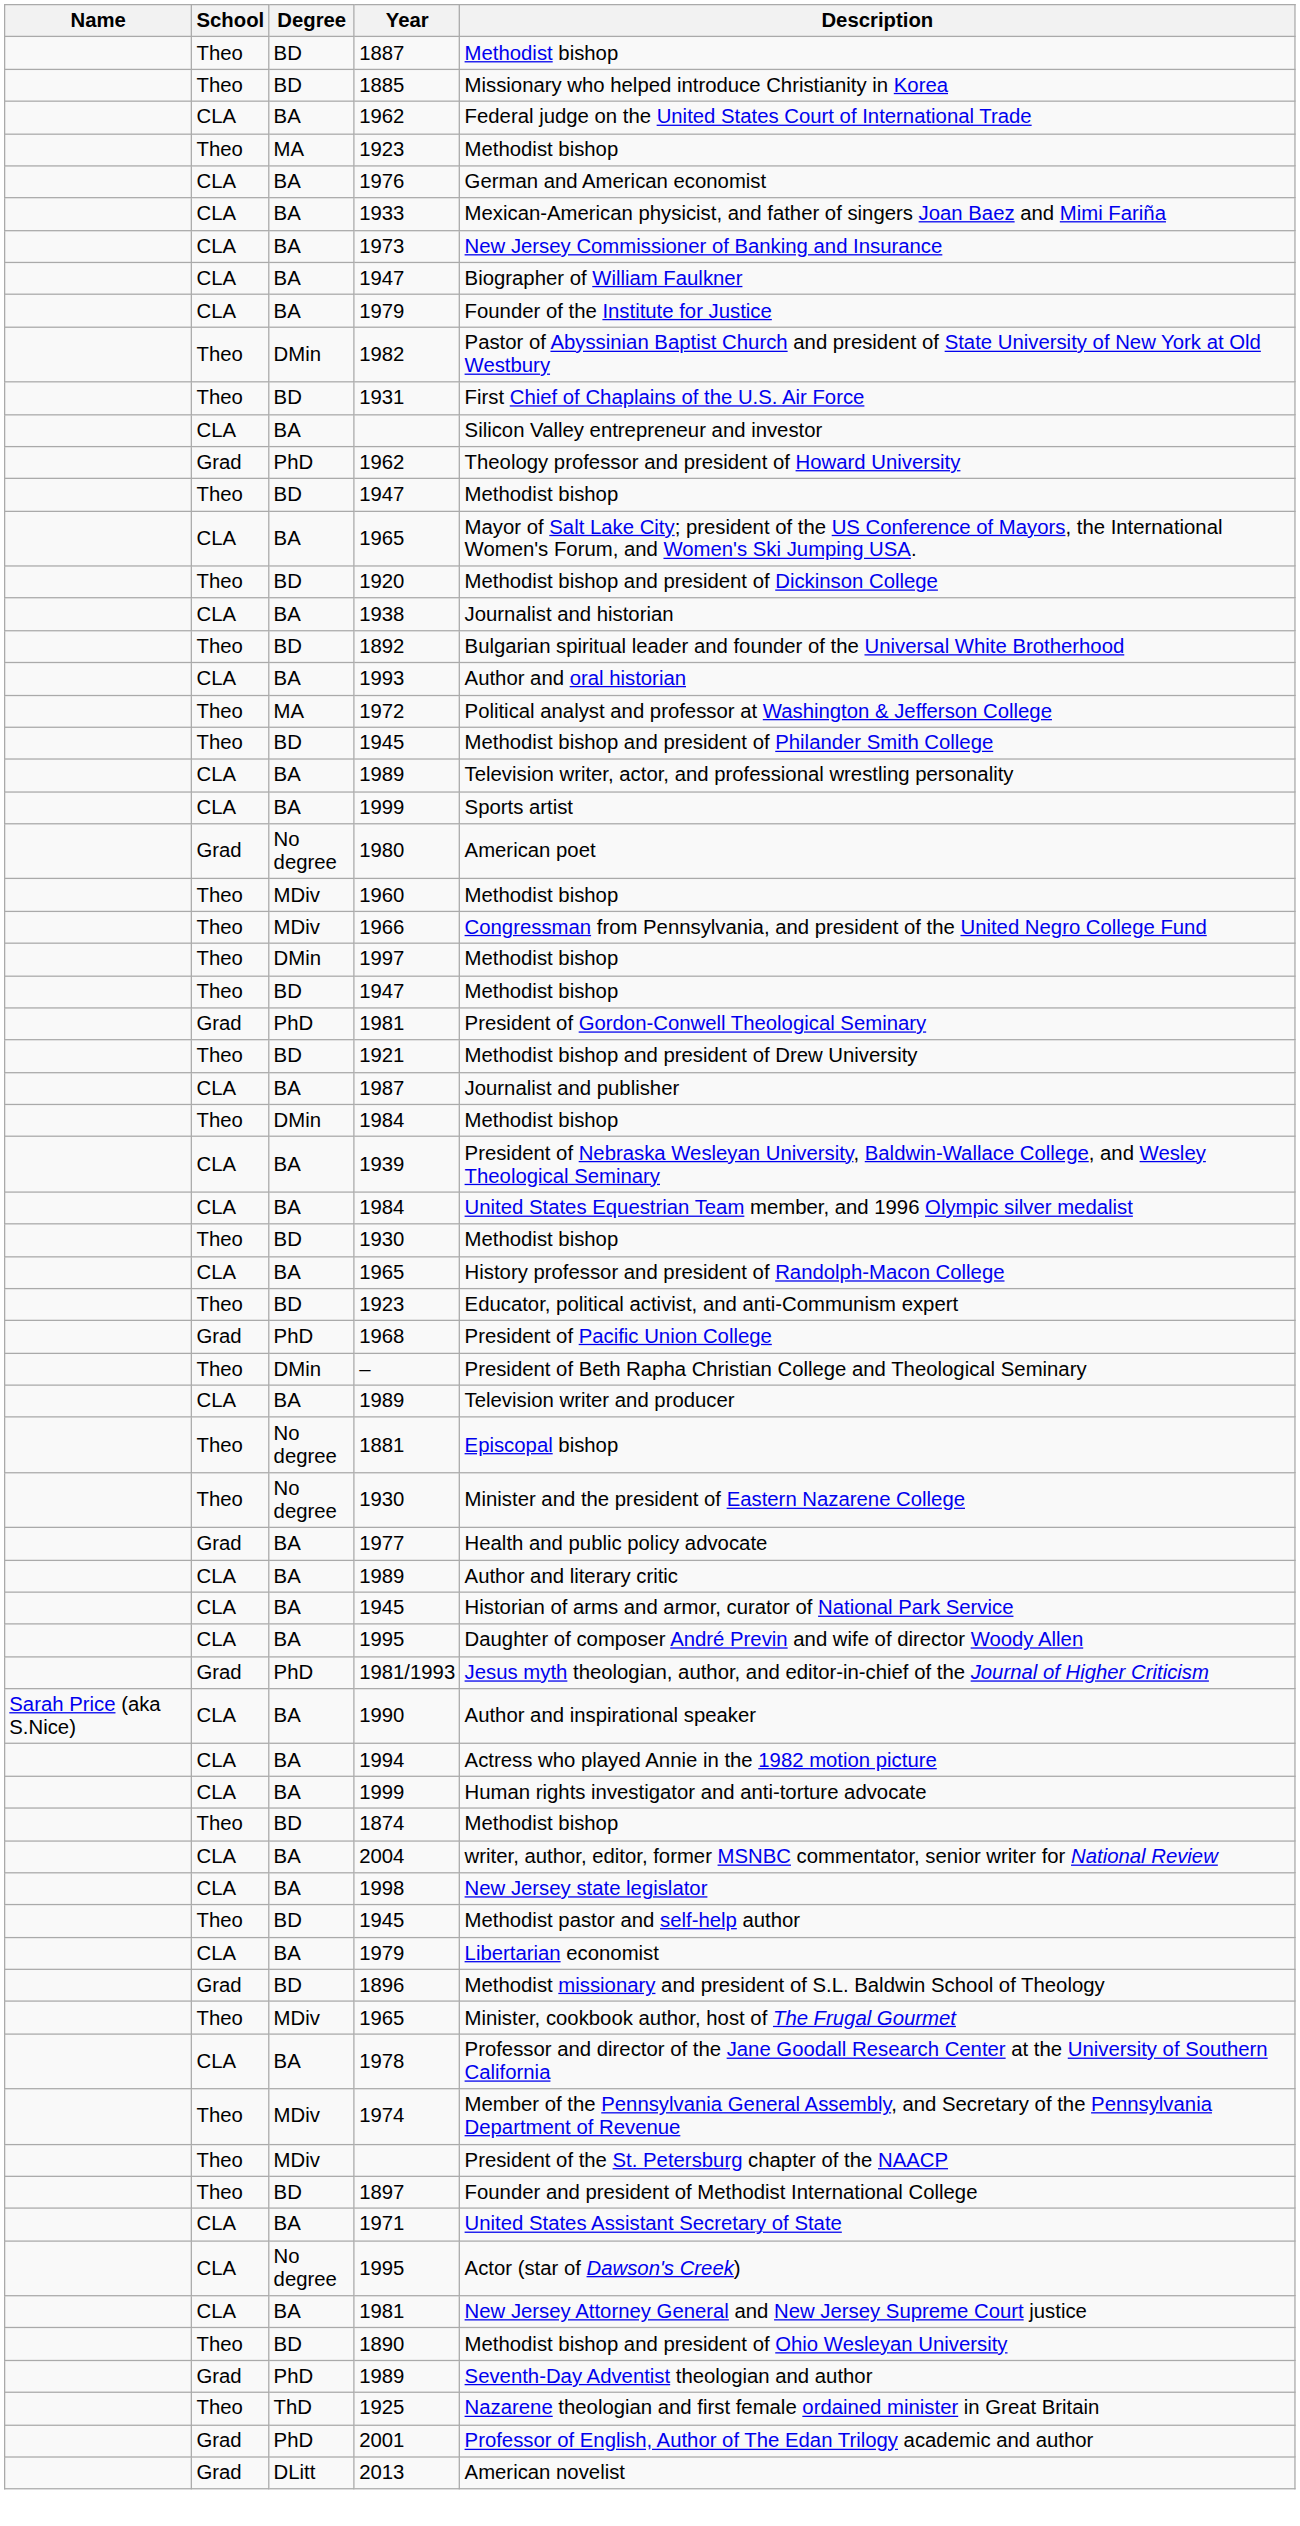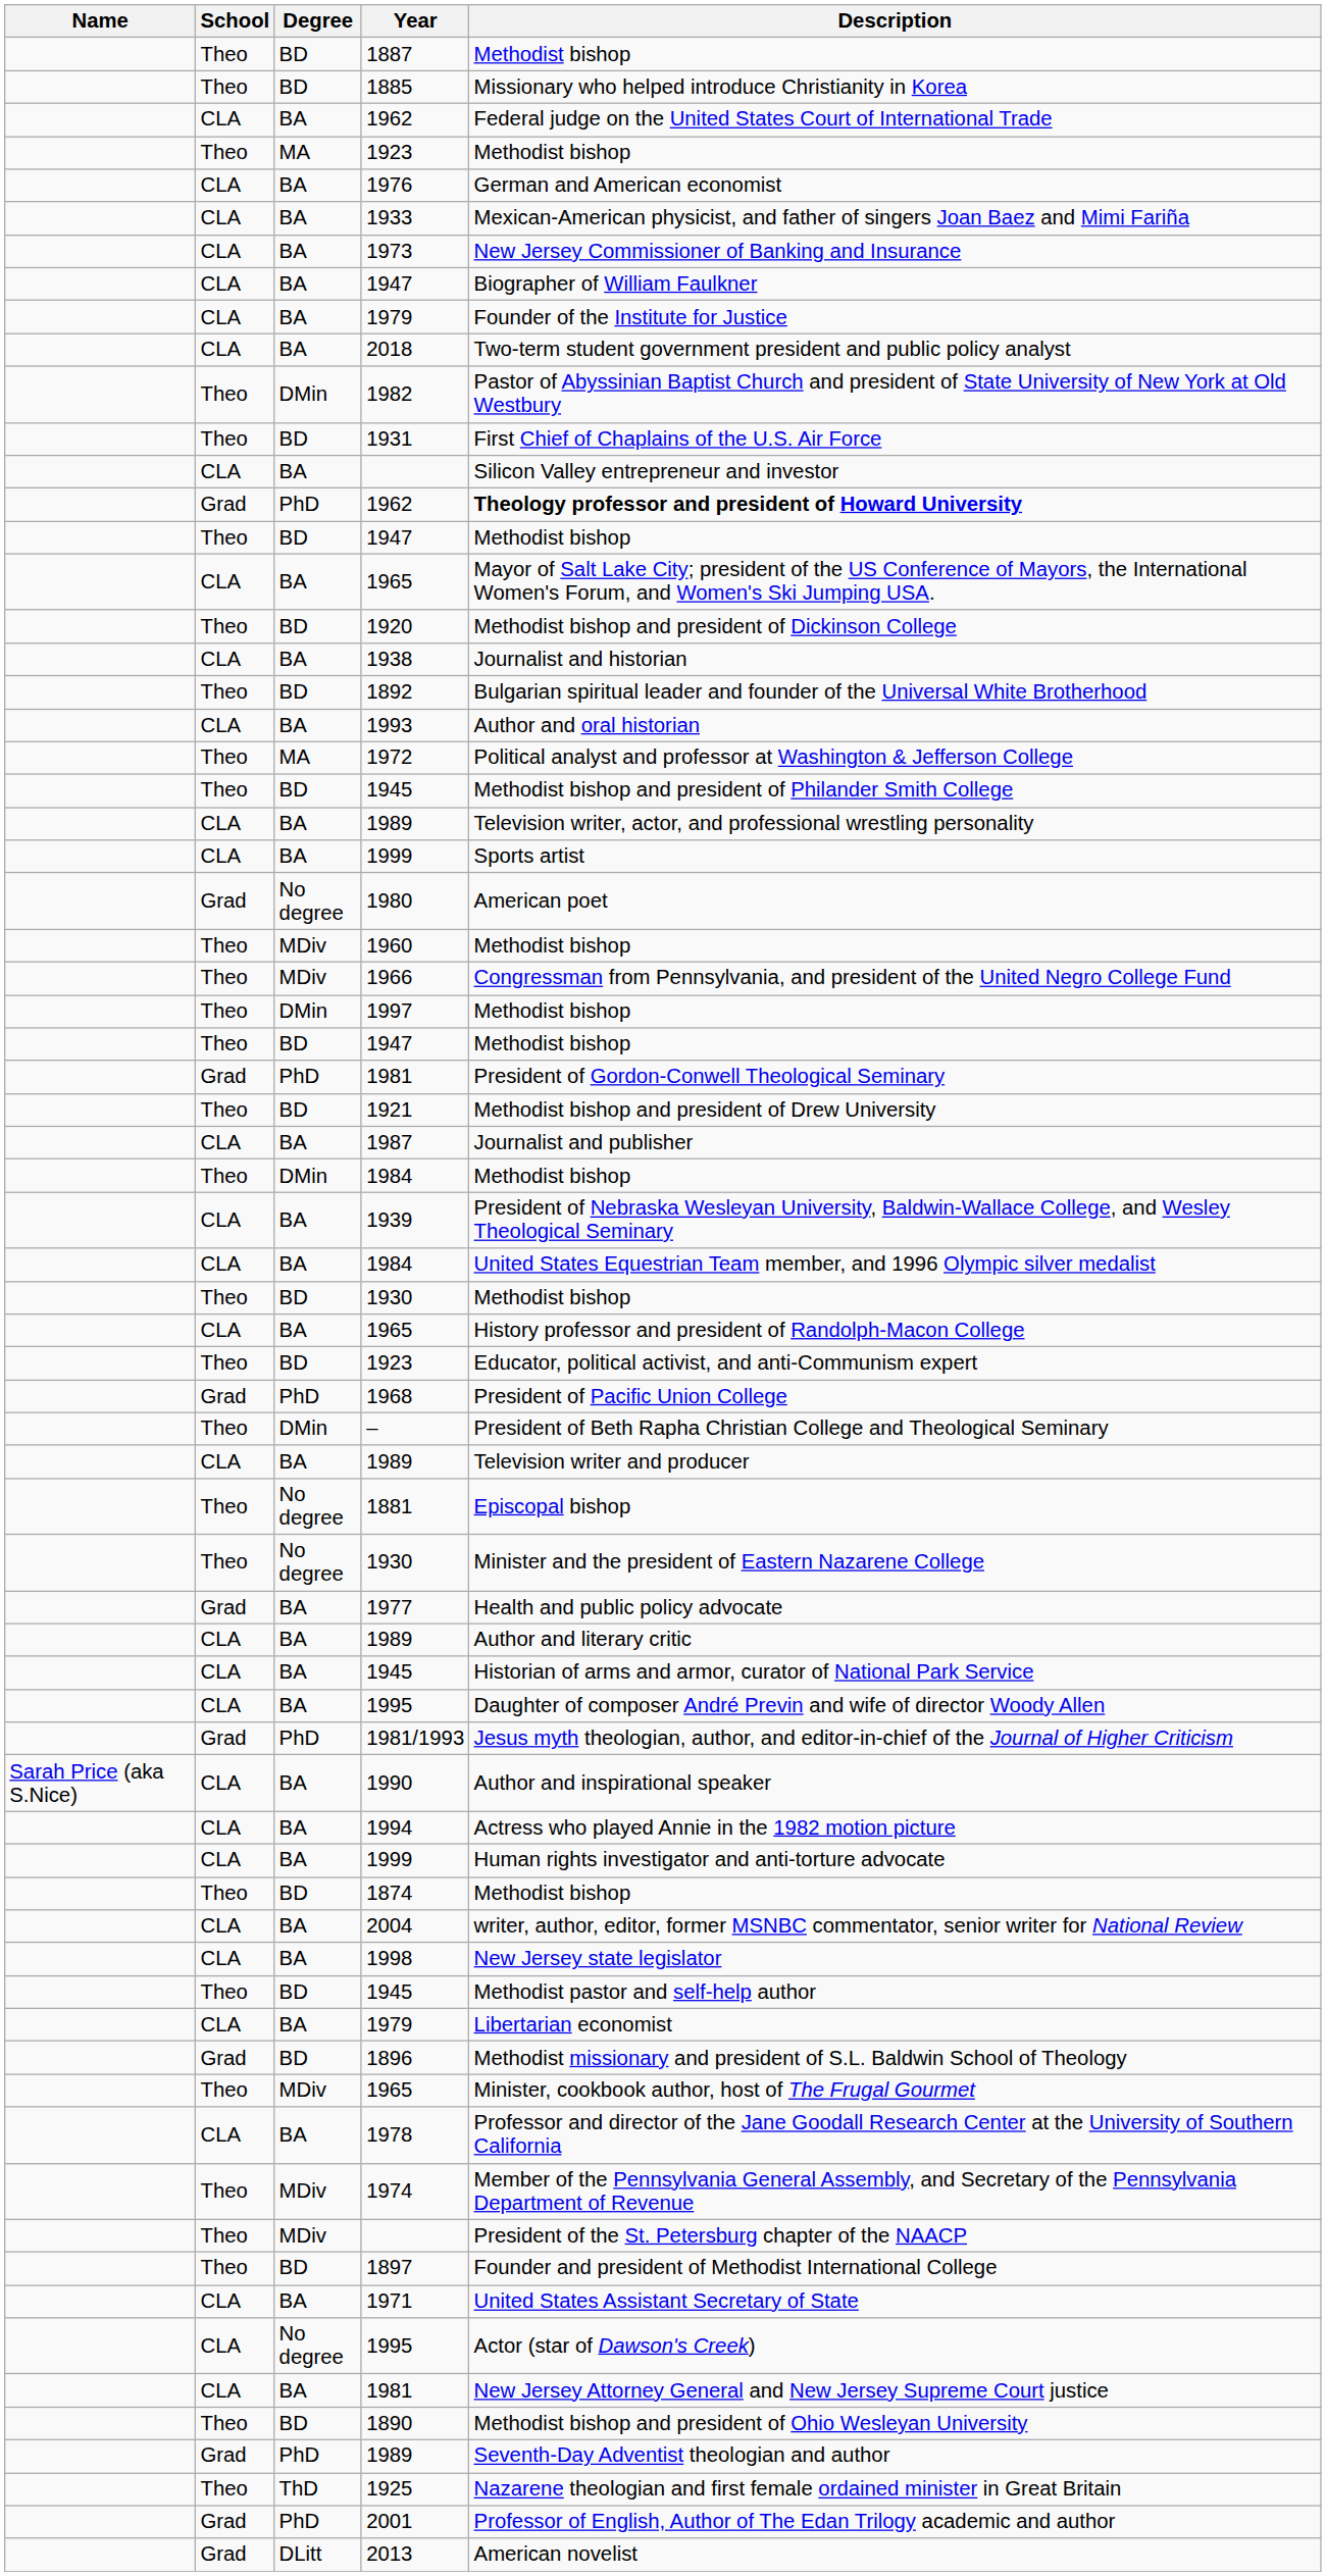 <table class="wikitable sortable">
 <tr>
 <th width=140>Name</th>
 <th width=50>School</th>
 <th width=60>Degree</th>
 <th width=50>Year</th>
 <th width=650>Description</th>
 </tr>
 <tr>
 <td></td>
 <td>Theo</td>
 <td>BD</td>
 <td>1887</td>
 <td><a href='#'>Methodist</a> bishop</td>
 </tr>
 <tr>
 <td></td>
 <td>Theo</td>
 <td>BD</td>
 <td>1885</td>
 <td>Missionary who helped introduce Christianity in <a href='#'>Korea</a></td>
 </tr>
 <tr>
 <td></td>
 <td>CLA</td>
 <td>BA</td>
 <td>1962</td>
 <td>Federal judge on the <a href='#'>United States Court of International Trade</a></td>
 </tr>
 <tr>
 <td></td>
 <td>Theo</td>
 <td>MA</td>
 <td>1923</td>
 <td>Methodist bishop</td>
 </tr>
 <tr>
 <td></td>
 <td>CLA</td>
 <td>BA</td>
 <td>1976</td>
 <td>German and American economist</td>
 </tr>
 <tr>
 <td></td>
 <td>CLA</td>
 <td>BA</td>
 <td>1933</td>
 <td>Mexican-American physicist, and father of singers <a href='#'>Joan Baez</a> and <a href='#'>Mimi Fariña</a></td>
 </tr>
 <tr>
 <td></td>
 <td>CLA</td>
 <td>BA</td>
 <td>1973</td>
 <td><a href='#'>New Jersey Commissioner of Banking and Insurance</a></td>
 </tr>
 <tr>
 <td></td>
 <td>CLA</td>
 <td>BA</td>
 <td>1947</td>
 <td>Biographer of <a href='#'>William Faulkner</a></td>
 </tr>
 <tr>
 <td></td>
 <td>CLA</td>
 <td>BA</td>
 <td>1979</td>
 <td>Founder of the <a href='#'>Institute for Justice</a></td>
 </tr>
 <tr>
 <td></td>
+<td>CLA</td>
+<td>BA</td>
+<td>2018</td>
+<td>Two-term student government president and public policy analyst</td>
+</tr>
+<tr>
+<td></td>
 <td>Theo</td>
 <td>DMin</td>
 <td>1982</td>
 <td>Pastor of <a href='#'>Abyssinian Baptist Church</a> and president of <a href='#'>State University of New York at Old Westbury</a></td>
 </tr>
 <tr>
 <td></td>
 <td>Theo</td>
 <td>BD</td>
 <td>1931</td>
 <td>First <a href='#'>Chief of Chaplains of the U.S. Air Force</a></td>
 </tr>
 <tr>
 <td></td>
 <td>CLA</td>
 <td>BA</td>
 <td></td>
 <td>Silicon Valley entrepreneur and investor</td>
 </tr>
 <tr>
 <td></td>
 <td>Grad</td>
 <td>PhD</td>
 <td>1962</td>
-<td>Theology professor and president of <a href='#'>Howard University</a></td>
+<td><strong>Theology professor and president of <a href='#'>Howard University</a></strong></td>
 </tr>
 <tr>
 <td></td>
 <td>Theo</td>
 <td>BD</td>
 <td>1947</td>
 <td>Methodist bishop</td>
 </tr>
 <tr>
 <td></td>
 <td>CLA</td>
 <td>BA</td>
 <td>1965</td>
 <td>Mayor of <a href='#'>Salt Lake City</a>; president of the <a href='#'>US Conference of Mayors</a>, the International Women's Forum, and <a href='#'>Women's Ski Jumping USA</a>.</td>
 </tr>
 <tr>
 <td></td>
 <td>Theo</td>
 <td>BD</td>
 <td>1920</td>
 <td>Methodist bishop and president of <a href='#'>Dickinson College</a></td>
 </tr>
 <tr>
 <td></td>
 <td>CLA</td>
 <td>BA</td>
 <td>1938</td>
 <td>Journalist and historian</td>
 </tr>
 <tr>
 <td></td>
 <td>Theo</td>
 <td>BD</td>
 <td>1892</td>
 <td>Bulgarian spiritual leader and founder of the <a href='#'>Universal White Brotherhood</a></td>
 </tr>
 <tr>
 <td></td>
 <td>CLA</td>
 <td>BA</td>
 <td>1993</td>
 <td>Author and <a href='#'>oral historian</a></td>
 </tr>
 <tr>
 <td></td>
 <td>Theo</td>
 <td>MA</td>
 <td>1972</td>
 <td>Political analyst and professor at <a href='#'>Washington & Jefferson College</a></td>
 </tr>
 <tr>
 <td></td>
 <td>Theo</td>
 <td>BD</td>
 <td>1945</td>
 <td>Methodist bishop and president of <a href='#'>Philander Smith College</a></td>
 </tr>
 <tr>
 <td></td>
 <td>CLA</td>
 <td>BA</td>
 <td>1989</td>
 <td>Television writer, actor, and professional wrestling personality</td>
 </tr>
 <tr>
 <td></td>
 <td>CLA</td>
 <td>BA</td>
 <td>1999</td>
 <td>Sports artist</td>
 </tr>
 <tr>
 <td></td>
 <td>Grad</td>
 <td>No degree</td>
 <td>1980</td>
 <td>American poet</td>
 </tr>
 <tr>
 <td></td>
 <td>Theo</td>
 <td>MDiv</td>
 <td>1960</td>
 <td>Methodist bishop</td>
 </tr>
 <tr>
 <td></td>
 <td>Theo</td>
 <td>MDiv</td>
 <td>1966</td>
 <td><a href='#'>Congressman</a> from Pennsylvania, and president of the <a href='#'>United Negro College Fund</a></td>
 </tr>
 <tr>
 <td></td>
 <td>Theo</td>
 <td>DMin</td>
 <td>1997</td>
 <td>Methodist bishop</td>
 </tr>
 <tr>
 <td></td>
 <td>Theo</td>
 <td>BD</td>
 <td>1947</td>
 <td>Methodist bishop</td>
 </tr>
 <tr>
 <td></td>
 <td>Grad</td>
 <td>PhD</td>
 <td>1981</td>
 <td>President of <a href='#'>Gordon-Conwell Theological Seminary</a></td>
 </tr>
 <tr>
 <td></td>
 <td>Theo</td>
 <td>BD</td>
 <td>1921</td>
 <td>Methodist bishop and president of Drew University</td>
 </tr>
 <tr>
 <td></td>
 <td>CLA</td>
 <td>BA</td>
 <td>1987</td>
 <td>Journalist and publisher</td>
 </tr>
 <tr>
 <td></td>
 <td>Theo</td>
 <td>DMin</td>
 <td>1984</td>
 <td>Methodist bishop</td>
 </tr>
 <tr>
 <td></td>
 <td>CLA</td>
 <td>BA</td>
 <td>1939</td>
 <td>President of <a href='#'>Nebraska Wesleyan University</a>, <a href='#'>Baldwin-Wallace College</a>, and <a href='#'>Wesley Theological Seminary</a></td>
 </tr>
 <tr>
 <td></td>
 <td>CLA</td>
 <td>BA</td>
 <td>1984</td>
 <td><a href='#'>United States Equestrian Team</a> member, and 1996 <a href='#'>Olympic silver medalist</a></td>
 </tr>
 <tr>
 <td></td>
 <td>Theo</td>
 <td>BD</td>
 <td>1930</td>
 <td>Methodist bishop</td>
 </tr>
 <tr>
 <td></td>
 <td>CLA</td>
 <td>BA</td>
 <td>1965</td>
 <td>History professor and president of <a href='#'>Randolph-Macon College</a></td>
 </tr>
 <tr>
 <td></td>
 <td>Theo</td>
 <td>BD</td>
 <td>1923</td>
 <td>Educator, political activist, and anti-Communism expert</td>
 </tr>
 <tr>
 <td></td>
 <td>Grad</td>
 <td>PhD</td>
 <td>1968</td>
 <td>President of <a href='#'>Pacific Union College</a></td>
 </tr>
 <tr>
 <td></td>
 <td>Theo</td>
 <td>DMin</td>
 <td>–</td>
 <td>President of Beth Rapha Christian College and Theological Seminary</td>
 </tr>
 <tr>
 <td></td>
 <td>CLA</td>
 <td>BA</td>
 <td>1989</td>
 <td>Television writer and producer</td>
 </tr>
 <tr>
 <td></td>
 <td>Theo</td>
 <td>No degree</td>
 <td>1881</td>
 <td><a href='#'>Episcopal</a> bishop</td>
 </tr>
 <tr>
 <td></td>
 <td>Theo</td>
 <td>No degree</td>
 <td>1930</td>
 <td>Minister and the president of <a href='#'>Eastern Nazarene College</a></td>
 </tr>
 <tr>
 <td></td>
 <td>Grad</td>
 <td>BA</td>
 <td>1977</td>
 <td>Health and public policy advocate</td>
 </tr>
 <tr>
 <td></td>
 <td>CLA</td>
 <td>BA</td>
 <td>1989</td>
 <td>Author and literary critic</td>
 </tr>
 <tr>
 <td></td>
 <td>CLA</td>
 <td>BA</td>
 <td>1945</td>
 <td>Historian of arms and armor, curator of <a href='#'>National Park Service</a></td>
 </tr>
 <tr>
 <td></td>
 <td>CLA</td>
 <td>BA</td>
 <td>1995</td>
 <td>Daughter of composer <a href='#'>André Previn</a> and wife of director <a href='#'>Woody Allen</a></td>
 </tr>
 <tr>
 <td></td>
 <td>Grad</td>
 <td>PhD</td>
 <td>1981/1993</td>
 <td><a href='#'>Jesus myth</a> theologian, author, and editor-in-chief of the <em><a href='#'>Journal of Higher Criticism</a></em></td>
 </tr>
 <tr>
 <td><a href='#'>Sarah Price</a> (aka S.Nice)</td>
 <td>CLA</td>
 <td>BA</td>
 <td>1990</td>
 <td>Author and inspirational speaker</td>
 </tr>
 <tr>
 <td></td>
 <td>CLA</td>
 <td>BA</td>
 <td>1994</td>
 <td>Actress who played Annie in the <a href='#'>1982 motion picture</a></td>
 </tr>
 <tr>
 <td></td>
 <td>CLA</td>
 <td>BA</td>
 <td>1999</td>
 <td>Human rights investigator and anti-torture advocate</td>
 </tr>
 <tr>
 <td></td>
 <td>Theo</td>
 <td>BD</td>
 <td>1874</td>
 <td>Methodist bishop</td>
 </tr>
 <tr>
 <td></td>
 <td>CLA</td>
 <td>BA</td>
 <td>2004</td>
 <td>writer, author, editor, former <a href='#'>MSNBC</a> commentator, senior writer for <em><a href='#'>National Review</a></em></td>
 </tr>
 <tr>
 <td></td>
 <td>CLA</td>
 <td>BA</td>
 <td>1998</td>
 <td><a href='#'>New Jersey state legislator</a></td>
 </tr>
 <tr>
 <td></td>
 <td>Theo</td>
 <td>BD</td>
 <td>1945</td>
 <td>Methodist pastor and <a href='#'>self-help</a> author</td>
 </tr>
 <tr>
 <td></td>
 <td>CLA</td>
 <td>BA</td>
 <td>1979</td>
 <td><a href='#'>Libertarian</a> economist</td>
 </tr>
 <tr>
 <td></td>
 <td>Grad</td>
 <td>BD</td>
 <td>1896</td>
 <td>Methodist <a href='#'>missionary</a> and president of S.L. Baldwin School of Theology</td>
 </tr>
 <tr>
 <td></td>
 <td>Theo</td>
 <td>MDiv</td>
 <td>1965</td>
 <td>Minister, cookbook author, host of <em><a href='#'>The Frugal Gourmet</a></em></td>
 </tr>
 <tr>
 <td></td>
 <td>CLA</td>
 <td>BA</td>
 <td>1978</td>
 <td>Professor and director of the <a href='#'>Jane Goodall Research Center</a> at the <a href='#'>University of Southern California</a></td>
 </tr>
 <tr>
 <td></td>
 <td>Theo</td>
 <td>MDiv</td>
 <td>1974</td>
 <td>Member of the <a href='#'>Pennsylvania General Assembly</a>, and Secretary of the <a href='#'>Pennsylvania Department of Revenue</a></td>
 </tr>
 <tr>
 <td></td>
 <td>Theo</td>
 <td>MDiv</td>
 <td></td>
 <td>President of the <a href='#'>St. Petersburg</a> chapter of the <a href='#'>NAACP</a></td>
 </tr>
 <tr>
 <td></td>
 <td>Theo</td>
 <td>BD</td>
 <td>1897</td>
 <td>Founder and president of Methodist International College</td>
 </tr>
 <tr>
 <td></td>
 <td>CLA</td>
 <td>BA</td>
 <td>1971</td>
 <td><a href='#'>United States Assistant Secretary of State</a></td>
 </tr>
 <tr>
 <td></td>
 <td>CLA</td>
 <td>No degree</td>
 <td>1995</td>
 <td>Actor (star of <em><a href='#'>Dawson's Creek</a></em>)</td>
 </tr>
 <tr>
 <td></td>
 <td>CLA</td>
 <td>BA</td>
 <td>1981</td>
 <td><a href='#'>New Jersey Attorney General</a> and <a href='#'>New Jersey Supreme Court</a> justice</td>
 </tr>
 <tr>
 <td></td>
 <td>Theo</td>
 <td>BD</td>
 <td>1890</td>
 <td>Methodist bishop and president of <a href='#'>Ohio Wesleyan University</a></td>
 </tr>
 <tr>
 <td></td>
 <td>Grad</td>
 <td>PhD</td>
 <td>1989</td>
 <td><a href='#'>Seventh-Day Adventist</a> theologian and author</td>
 </tr>
 <tr>
 <td></td>
 <td>Theo</td>
 <td>ThD</td>
 <td>1925</td>
 <td><a href='#'>Nazarene</a> theologian and first female <a href='#'>ordained minister</a> in Great Britain</td>
 </tr>
 <tr>
 <td></td>
 <td>Grad</td>
 <td>PhD</td>
 <td>2001</td>
 <td><a href='#'>Professor of English, Author of The Edan Trilogy</a> academic and author</td>
 </tr>
 <tr>
 <td></td>
 <td>Grad</td>
 <td>DLitt</td>
 <td>2013</td>
 <td>American novelist</td>
 </tr>
 </table>
